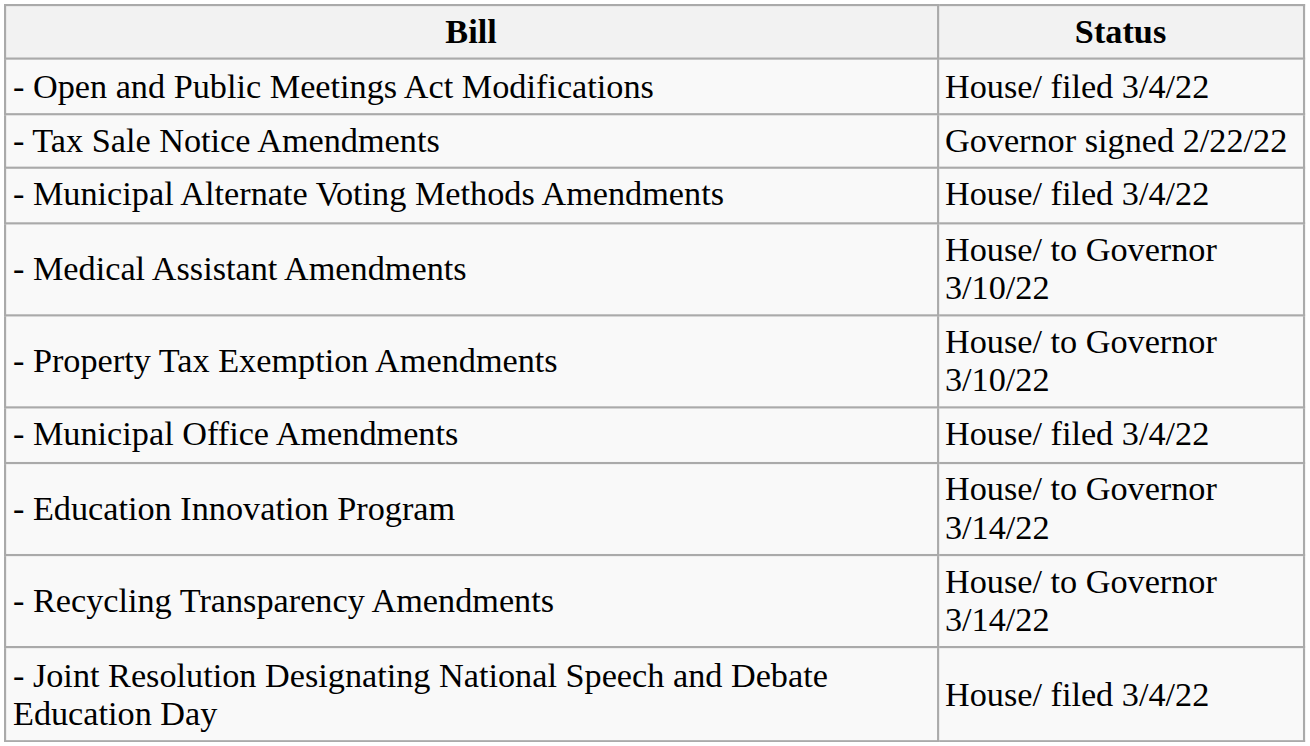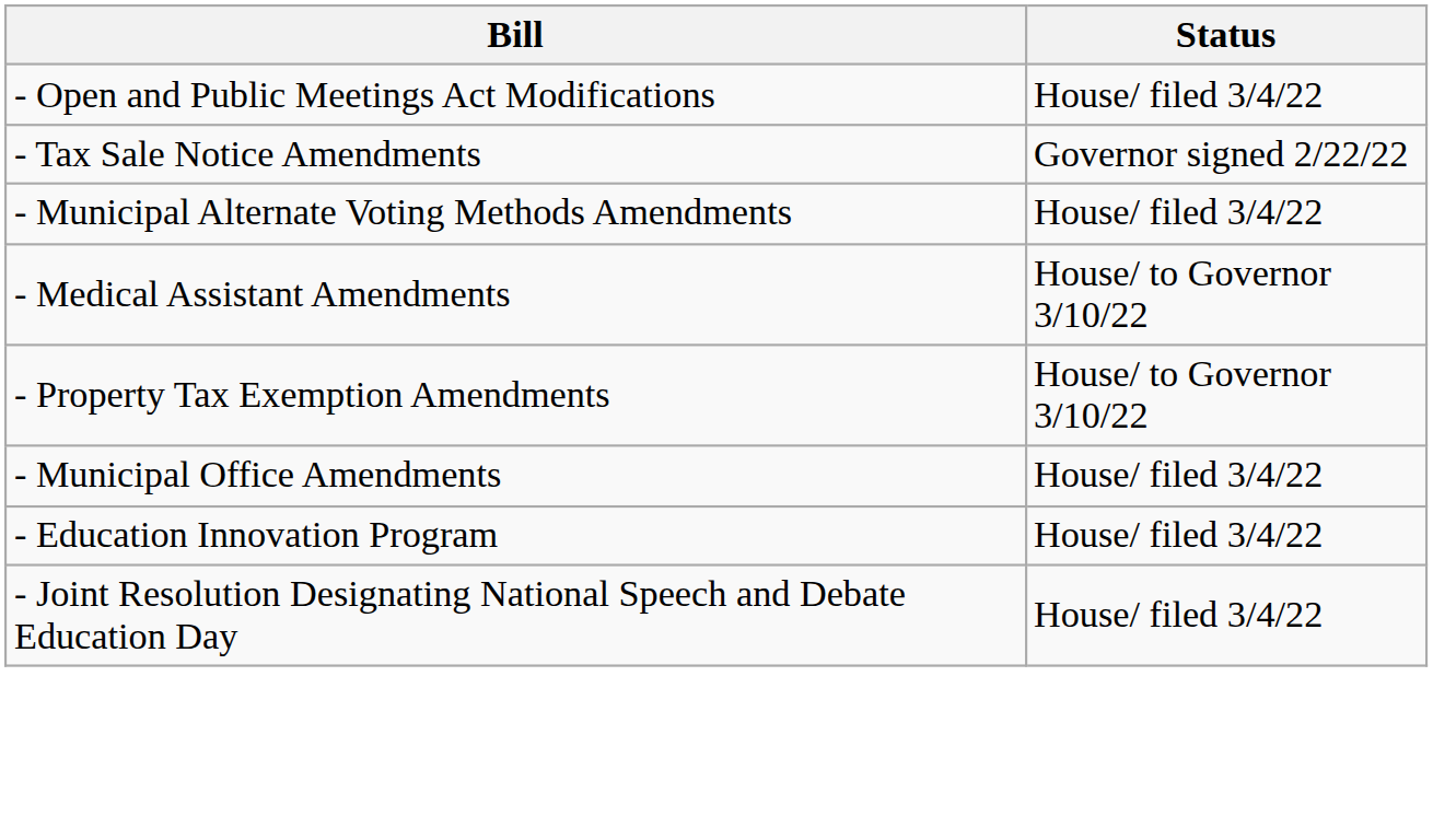 <table class="wikitable">
 <tr>
 <th>Bill</th>
 <th>Status</th>
 </tr>
 <tr>
 <td>- Open and Public Meetings Act Modifications</td>
 <td>House/ filed 3/4/22</td>
 </tr>
 <tr>
 <td>- Tax Sale Notice Amendments</td>
 <td>Governor signed 2/22/22</td>
 </tr>
 <tr>
 <td>- Municipal Alternate Voting Methods Amendments</td>
 <td>House/ filed 3/4/22</td>
 </tr>
 <tr>
 <td>- Medical Assistant Amendments</td>
 <td>House/ to Governor 3/10/22</td>
 </tr>
 <tr>
 <td>- Property Tax Exemption Amendments</td>
 <td>House/ to Governor 3/10/22</td>
 </tr>
 <tr>
 <td>- Municipal Office Amendments</td>
 <td>House/ filed 3/4/22</td>
 </tr>
 <tr>
 <td>- Education Innovation Program</td>
-<td>House/ to Governor 3/14/22</td>
-</tr>
-<tr>
-<td>- Recycling Transparency Amendments</td>
-<td>House/ to Governor 3/14/22</td>
+<td>House/ filed 3/4/22</td>
 </tr>
 <tr>
 <td>- Joint Resolution Designating National Speech and Debate Education Day</td>
 <td>House/ filed 3/4/22</td>
 </tr>
 </table>
